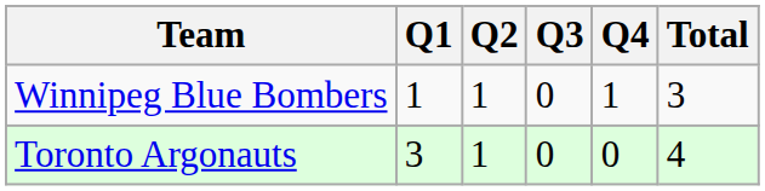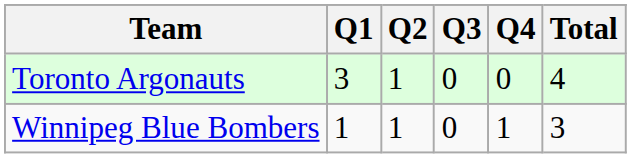 <table class="wikitable">
 <tr>
 <th>Team</th>
 <th>Q1</th>
 <th>Q2</th>
 <th>Q3</th>
 <th>Q4</th>
 <th>Total</th>
 </tr>
+<tr style="background-color:#ddffdd">
+<td><a href='#'>Toronto Argonauts</a></td>
+<td>3</td>
+<td>1</td>
+<td>0</td>
+<td>0</td>
+<td>4</td>
+</tr>
 <tr>
 <td><a href='#'>Winnipeg Blue Bombers</a></td>
 <td>1</td>
 <td>1</td>
 <td>0</td>
 <td>1</td>
 <td>3</td>
 </tr>
-<tr style="background-color:#ddffdd">
-<td><a href='#'>Toronto Argonauts</a></td>
-<td>3</td>
-<td>1</td>
-<td>0</td>
-<td>0</td>
-<td>4</td>
-</tr>
 </table>
